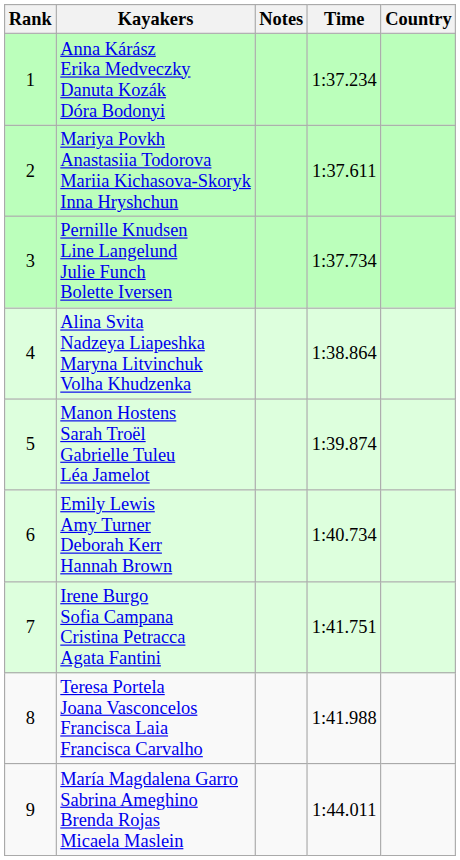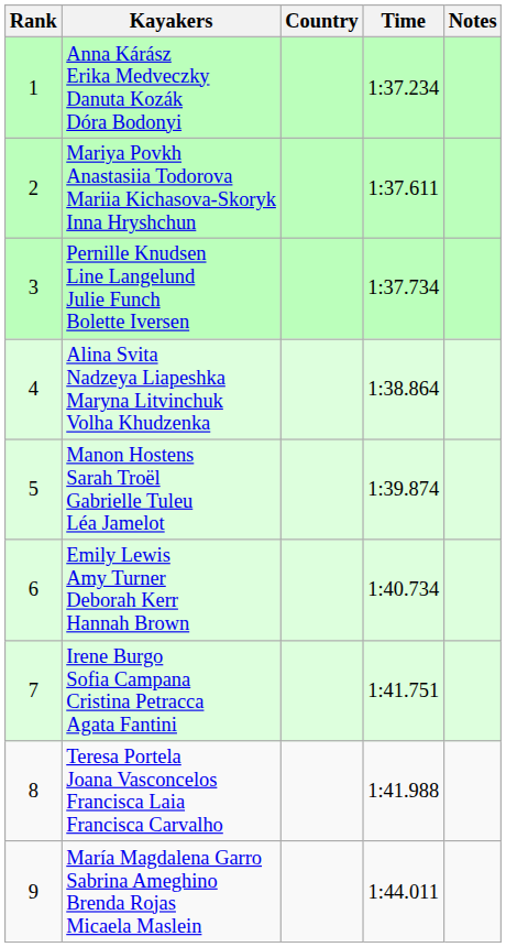 <table class="wikitable" style="text-align:center">
 <tr>
 <th>Rank</th>
 <th>Kayakers</th>
+<th>Country</th>
+<th>Time</th>
 <th>Notes</th>
-<th>Time</th>
-<th>Country</th>
 </tr>
 <tr bgcolor=bbffbb>
 <td>1</td>
 <td align="left"><a href='#'>Anna Kárász</a><br><a href='#'>Erika Medveczky</a><br><a href='#'>Danuta Kozák</a><br><a href='#'>Dóra Bodonyi</a></td>
+<td align="left"></td>
+<td>1:37.234</td>
 <td></td>
-<td>1:37.234</td>
-<td align="left"></td>
 </tr>
 <tr bgcolor=bbffbb>
 <td>2</td>
 <td align="left"><a href='#'>Mariya Povkh</a><br><a href='#'>Anastasiia Todorova</a><br><a href='#'>Mariia Kichasova-Skoryk</a><br><a href='#'>Inna Hryshchun</a></td>
+<td align="left"></td>
+<td>1:37.611</td>
 <td></td>
-<td>1:37.611</td>
-<td align="left"></td>
 </tr>
 <tr bgcolor=bbffbb>
 <td>3</td>
 <td align="left"><a href='#'>Pernille Knudsen</a><br><a href='#'>Line Langelund</a><br><a href='#'>Julie Funch</a><br><a href='#'>Bolette Iversen</a></td>
+<td align="left"></td>
+<td>1:37.734</td>
 <td></td>
-<td>1:37.734</td>
-<td align="left"></td>
 </tr>
 <tr bgcolor=ddffdd>
 <td>4</td>
 <td align="left"><a href='#'>Alina Svita</a><br><a href='#'>Nadzeya Liapeshka</a><br><a href='#'>Maryna Litvinchuk</a><br><a href='#'>Volha Khudzenka</a></td>
+<td align="left"></td>
+<td>1:38.864</td>
 <td></td>
-<td>1:38.864</td>
-<td align="left"></td>
 </tr>
 <tr bgcolor=ddffdd>
 <td>5</td>
 <td align="left"><a href='#'>Manon Hostens</a><br><a href='#'>Sarah Troël</a><br><a href='#'>Gabrielle Tuleu</a><br><a href='#'>Léa Jamelot</a></td>
+<td align="left"></td>
+<td>1:39.874</td>
 <td></td>
-<td>1:39.874</td>
-<td align="left"></td>
 </tr>
 <tr bgcolor=ddffdd>
 <td>6</td>
 <td align="left"><a href='#'>Emily Lewis</a><br><a href='#'>Amy Turner</a><br><a href='#'>Deborah Kerr</a><br><a href='#'>Hannah Brown</a></td>
+<td align="left"></td>
+<td>1:40.734</td>
 <td></td>
-<td>1:40.734</td>
-<td align="left"></td>
 </tr>
 <tr bgcolor=ddffdd>
 <td>7</td>
 <td align="left"><a href='#'>Irene Burgo</a><br><a href='#'>Sofia Campana</a><br><a href='#'>Cristina Petracca</a><br><a href='#'>Agata Fantini</a></td>
+<td align="left"></td>
+<td>1:41.751</td>
 <td></td>
-<td>1:41.751</td>
-<td align="left"></td>
 </tr>
 <tr>
 <td>8</td>
 <td align="left"><a href='#'>Teresa Portela</a><br><a href='#'>Joana Vasconcelos</a><br><a href='#'>Francisca Laia</a><br><a href='#'>Francisca Carvalho</a></td>
+<td align="left"></td>
+<td>1:41.988</td>
 <td></td>
-<td>1:41.988</td>
-<td align="left"></td>
 </tr>
 <tr>
 <td>9</td>
 <td align="left"><a href='#'>María Magdalena Garro</a><br><a href='#'>Sabrina Ameghino</a><br><a href='#'>Brenda Rojas</a><br><a href='#'>Micaela Maslein</a></td>
+<td align="left"></td>
+<td>1:44.011</td>
 <td></td>
-<td>1:44.011</td>
-<td align="left"></td>
 </tr>
 </table>
